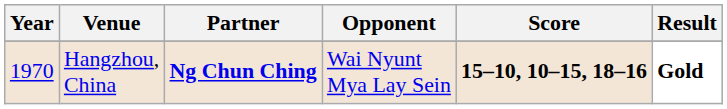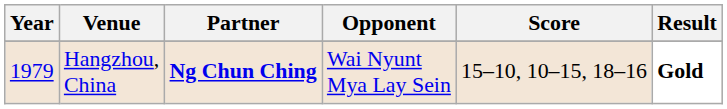 <table class="sortable wikitable" style="font-size: 90%;">
 <tr>
 <th>Year</th>
 <th>Venue</th>
 <th>Partner</th>
 <th>Opponent</th>
 <th>Score</th>
 <th>Result</th>
 </tr>
 <tr>
 </tr>
 <tr style="background:#F3E6D7">
-<td align="center"><a href='#'>1970</a></td>
+<td align="center"><a href='#'>1979</a></td>
 <td align="left"><a href='#'>Hangzhou</a>, <br><a href='#'>China</a></td>
 <td align="left"><strong> <a href='#'>Ng Chun Ching</a></strong></td>
 <td align="left"> <a href='#'>Wai Nyunt</a><br>  <a href='#'>Mya Lay Sein</a></td>
-<td align="left"><strong>15–10, 10–15, 18–16</strong></td>
+<td align="left">15–10, 10–15, 18–16</td>
 <td style="text-align:left; background:white"> <strong>Gold</strong></td>
 </tr>
 </table>
